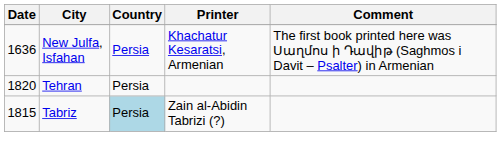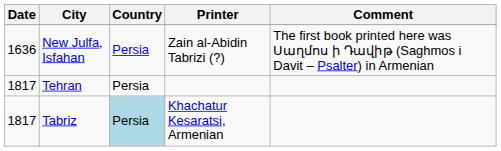 <table class="wikitable">
 <tr>
 <th>Date</th>
 <th>City</th>
 <th>Country</th>
 <th>Printer</th>
 <th>Comment</th>
 </tr>
 <tr>
 </tr>
 <tr>
 <td>1636</td>
 <td><a href='#'>New Julfa</a>, <a href='#'>Isfahan</a></td>
 <td><a href='#'>Persia</a></td>
-<td><a href='#'>Khachatur Kesaratsi</a>, Armenian</td>
+<td>Zain al-Abidin Tabrizi (?)</td>
 <td>The first book printed here was Սաղմոս ի Դավիթ (Saghmos i Davit – <a href='#'>Psalter</a>) in Armenian</td>
 </tr>
 <tr>
-<td>1820</td>
+<td>1817</td>
 <td><a href='#'>Tehran</a></td>
 <td>Persia</td>
 <td></td>
 <td></td>
 </tr>
 <tr>
-<td>1815</td>
+<td>1817</td>
 <td><a href='#'>Tabriz</a></td>
 <td style="background: lightblue;">Persia</td>
-<td>Zain al-Abidin Tabrizi (?)</td>
+<td><a href='#'>Khachatur Kesaratsi</a>, Armenian</td>
 <td></td>
 </tr>
 </table>
